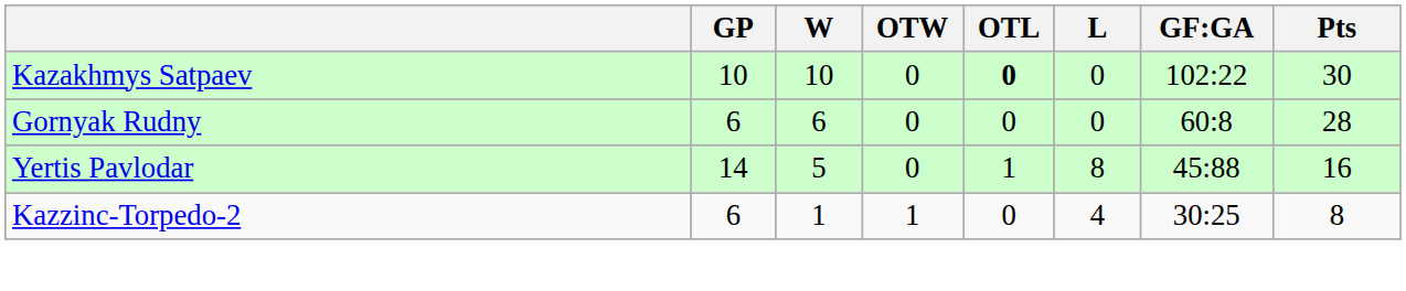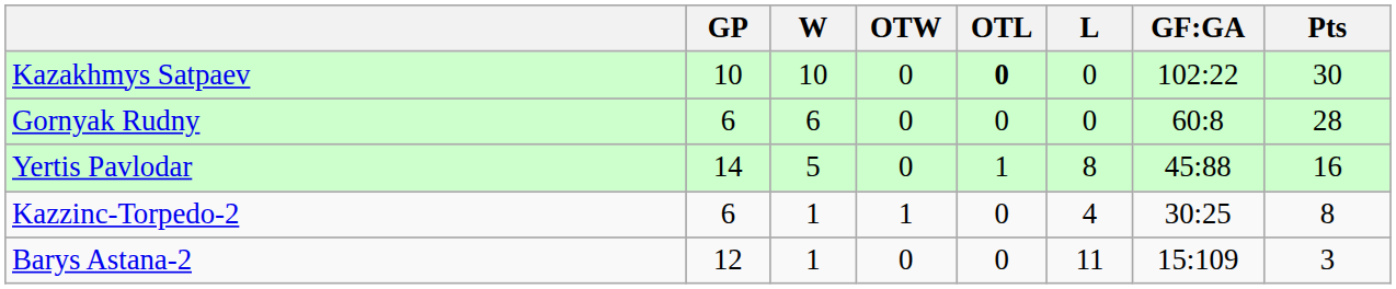 <table class="wikitable" width="60%">
 <tr>
 <th width="40%" bgcolor="#e0e0e0"></th>
 <th width="5%" bgcolor="#e0e0e0">GP</th>
 <th width="5%" bgcolor="#e0e0e0">W</th>
 <th width="5%" bgcolor="#e0e0e0">OTW</th>
 <th width="5%" bgcolor="#e0e0e0">OTL</th>
 <th width="5%" bgcolor="#e0e0e0">L</th>
 <th width="7.5%" bgcolor="#e0e0e0">GF:GA</th>
 <th width="7.5%" bgcolor="#e0e0e0">Pts</th>
 </tr>
 <tr align="center" bgcolor="#CCFFCC">
 <td align="left"><a href='#'>Kazakhmys Satpaev</a></td>
 <td>10</td>
 <td>10</td>
 <td>0</td>
 <td><strong>0</strong></td>
 <td>0</td>
 <td>102:22</td>
 <td>30</td>
 </tr>
 <tr align="center" bgcolor="#CCFFCC">
 <td align="left"><a href='#'>Gornyak Rudny</a></td>
 <td>6</td>
 <td>6</td>
 <td>0</td>
 <td>0</td>
 <td>0</td>
 <td>60:8</td>
 <td>28</td>
 </tr>
 <tr align="center" bgcolor="#CCFFCC">
 <td align="left"><a href='#'>Yertis Pavlodar</a></td>
 <td>14</td>
 <td>5</td>
 <td>0</td>
 <td>1</td>
 <td>8</td>
 <td>45:88</td>
 <td>16</td>
 </tr>
 <tr align="center">
 <td align="left"><a href='#'>Kazzinc-Torpedo-2</a></td>
 <td>6</td>
 <td>1</td>
 <td>1</td>
 <td>0</td>
 <td>4</td>
 <td>30:25</td>
 <td>8</td>
 </tr>
+<tr align="center">
+<td align="left"><a href='#'>Barys Astana-2</a></td>
+<td>12</td>
+<td>1</td>
+<td>0</td>
+<td>0</td>
+<td>11</td>
+<td>15:109</td>
+<td>3</td>
+</tr>
 </table>
